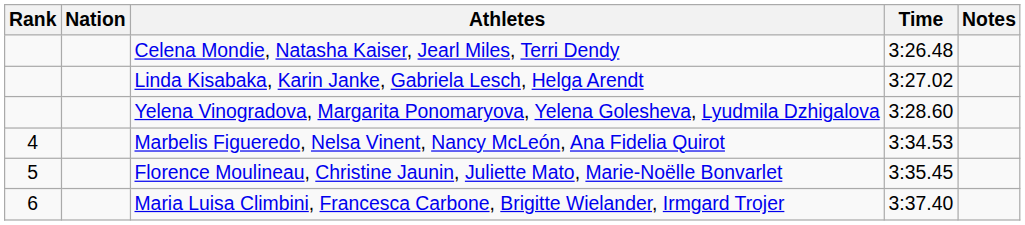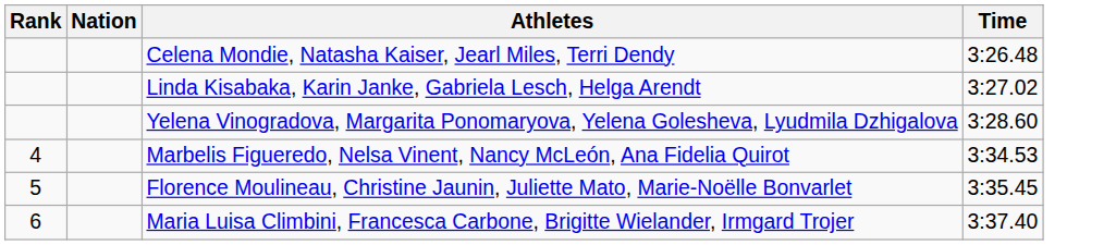 <table class="wikitable sortable" style="text-align:center">
 <tr>
 <th>Rank</th>
 <th>Nation</th>
 <th>Athletes</th>
 <th>Time</th>
-<th>Notes</th>
 </tr>
 <tr>
 <td></td>
 <td align=left></td>
 <td align=left><a href='#'>Celena Mondie</a>, <a href='#'>Natasha Kaiser</a>, <a href='#'>Jearl Miles</a>, <a href='#'>Terri Dendy</a></td>
 <td>3:26.48</td>
-<td></td>
 </tr>
 <tr>
 <td></td>
 <td align=left></td>
 <td align=left><a href='#'>Linda Kisabaka</a>, <a href='#'>Karin Janke</a>, <a href='#'>Gabriela Lesch</a>, <a href='#'>Helga Arendt</a></td>
 <td>3:27.02</td>
-<td></td>
 </tr>
 <tr>
 <td></td>
 <td align=left></td>
 <td align=left><a href='#'>Yelena Vinogradova</a>, <a href='#'>Margarita Ponomaryova</a>, <a href='#'>Yelena Golesheva</a>, <a href='#'>Lyudmila Dzhigalova</a></td>
 <td>3:28.60</td>
-<td></td>
 </tr>
 <tr>
 <td>4</td>
 <td align=left></td>
 <td align=left><a href='#'>Marbelis Figueredo</a>, <a href='#'>Nelsa Vinent</a>, <a href='#'>Nancy McLeón</a>, <a href='#'>Ana Fidelia Quirot</a></td>
 <td>3:34.53</td>
-<td></td>
 </tr>
 <tr>
 <td>5</td>
 <td align=left></td>
 <td align=left><a href='#'>Florence Moulineau</a>, <a href='#'>Christine Jaunin</a>, <a href='#'>Juliette Mato</a>, <a href='#'>Marie-Noëlle Bonvarlet</a></td>
 <td>3:35.45</td>
-<td></td>
 </tr>
 <tr>
 <td>6</td>
 <td align=left></td>
 <td align=left><a href='#'>Maria Luisa Climbini</a>, <a href='#'>Francesca Carbone</a>, <a href='#'>Brigitte Wielander</a>, <a href='#'>Irmgard Trojer</a></td>
 <td>3:37.40</td>
-<td></td>
 </tr>
 </table>
